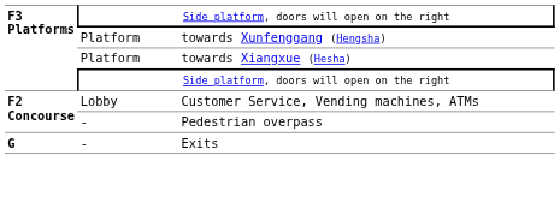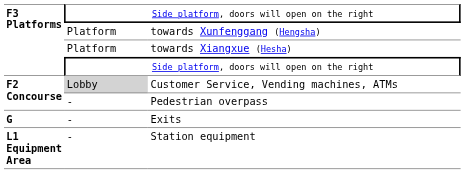 <table table border=0 cellspacing=0 cellpadding=3>
 <tr>
 <td style="border-top:solid 1px gray;border-bottom:solid 1px gray;" rowspan=4 valign=top width=50><strong>F3<br>Platforms</strong></td>
 <td style="border-top:solid 1px gray;border-right:solid 2px black;border-left:solid 2px black;border-bottom:solid 2px black;text-align:center;" colspan=2><small><a href='#'>Side platform</a>, doors will open on the right</small></td>
 </tr>
 <tr>
 <td>Platform </td>
 <td>  towards <a href='#'>Xunfenggang</a> <small>(<a href='#'>Hengsha</a>)</small></td>
 </tr>
 <tr>
 <td style="border-top:solid 1px gray;">Platform </td>
 <td style="border-top:solid 1px gray;"> towards <a href='#'>Xiangxue</a> <small>(<a href='#'>Hesha</a>)</small> </td>
 </tr>
 <tr>
 <td style="border-bottom:solid 1px gray;border-top:solid 2px black;border-right:solid 2px black;border-left:solid 2px black;text-align:center;" colspan=2><small><a href='#'>Side platform</a>, doors will open on the right</small></td>
 </tr>
 <tr>
 <td style="border-bottom:solid 1px gray;" valign=top width=50 rowspan=2><strong>F2<br>Concourse</strong></td>
-<td style="border-bottom:solid 1px gray;" valign=top width=100>Lobby</td>
+<td style="background: lightgrey; border-bottom:solid 1px gray;" valign=top width=100>Lobby</td>
 <td style="border-bottom:solid 1px gray;" valign=top width=390>Customer Service, Vending machines, ATMs</td>
 </tr>
 <tr>
 <td style="border-bottom:solid 1px gray;" valign=top width=100>-</td>
 <td style="border-bottom:solid 1px gray;" valign=top width=390>Pedestrian overpass</td>
 </tr>
 <tr>
 <td style="border-bottom:solid 1px gray;" width=50 valign=top><strong>G</strong></td>
 <td style="border-bottom:solid 1px gray;" width=100 valign=top>-</td>
 <td style="border-bottom:solid 1px gray;" width=390 valign=top>Exits</td>
 </tr>
+<tr>
+<td style="border-bottom:solid 1px gray;" width=50 valign=top><strong>L1<br>Equipment Area</strong></td>
+<td style="border-bottom:solid 1px gray;" width=100 valign=top>-</td>
+<td style="border-bottom:solid 1px gray;" width=390 valign=top>Station equipment</td>
+</tr>
 </table>
